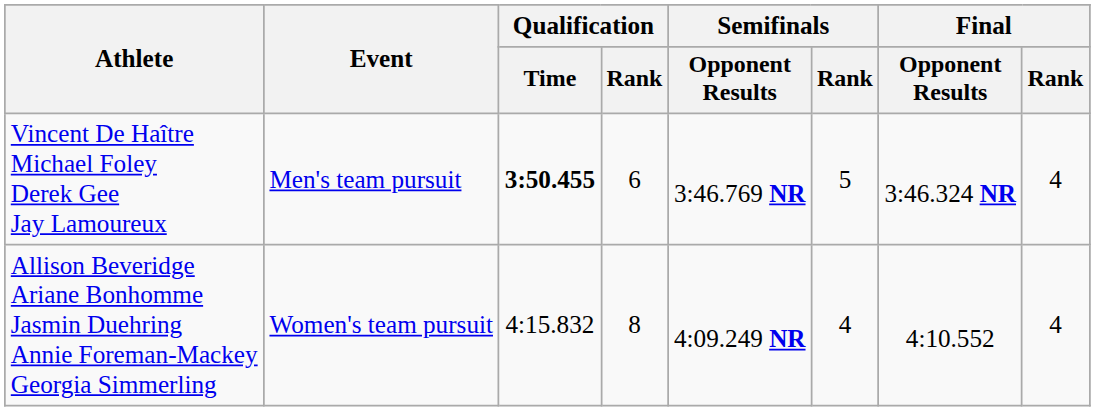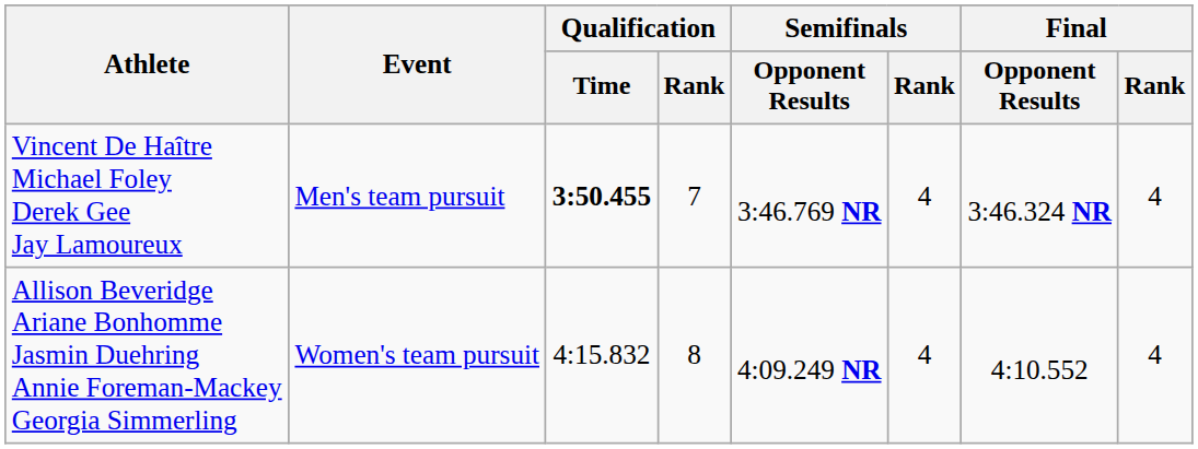 <table class=wikitable style=font-size:90%;text-align:center>
 <tr>
 <th rowspan=2>Athlete</th>
 <th rowspan=2>Event</th>
 <th colspan=2>Qualification</th>
 <th colspan=2>Semifinals</th>
 <th colspan=2>Final</th>
 </tr>
 <tr style=font-size:95%>
 <th>Time</th>
 <th>Rank</th>
 <th>Opponent<br>Results</th>
 <th>Rank</th>
 <th>Opponent<br>Results</th>
 <th>Rank</th>
 </tr>
 <tr>
 <td align=left><a href='#'>Vincent De Haître</a><br><a href='#'>Michael Foley</a><br><a href='#'>Derek Gee</a><br><a href='#'>Jay Lamoureux</a></td>
 <td align=left><a href='#'>Men's team pursuit</a></td>
 <td><strong>3:50.455</strong></td>
-<td>6</td>
+<td>7</td>
 <td><br> 3:46.769 <strong><a href='#'>NR</a></strong></td>
-<td>5</td>
+<td>4</td>
 <td><br> 3:46.324 <strong><a href='#'>NR</a></strong></td>
 <td>4</td>
 </tr>
 <tr>
 <td align=left><a href='#'>Allison Beveridge</a><br><a href='#'>Ariane Bonhomme</a><br><a href='#'>Jasmin Duehring</a><br><a href='#'>Annie Foreman-Mackey</a><br><a href='#'>Georgia Simmerling</a></td>
 <td align=left><a href='#'>Women's team pursuit</a></td>
 <td>4:15.832</td>
 <td>8</td>
 <td><br> 4:09.249 <strong><a href='#'>NR</a></strong></td>
 <td>4</td>
 <td><br> 4:10.552</td>
 <td>4</td>
 </tr>
 </table>
